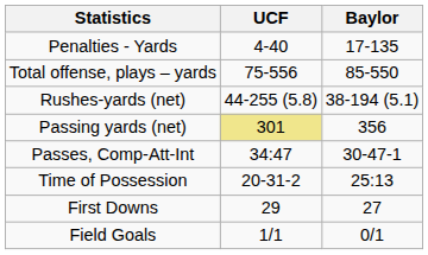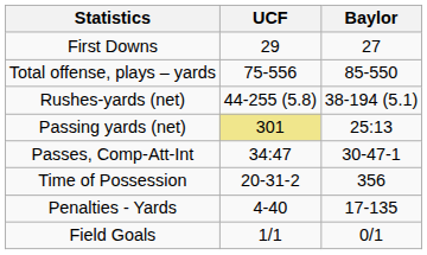 <table class="wikitable" style="text-align: center;">
 <tr>
 <th>Statistics</th>
 <th>UCF</th>
 <th>Baylor</th>
 </tr>
 <tr>
-<td>Penalties - Yards</td>
-<td>4-40</td>
-<td>17-135</td>
+<td>First Downs</td>
+<td>29</td>
+<td>27</td>
 </tr>
 <tr>
 <td>Total offense, plays – yards</td>
 <td>75-556</td>
 <td>85-550</td>
 </tr>
 <tr>
 <td>Rushes-yards (net)</td>
 <td>44-255 (5.8)</td>
 <td>38-194 (5.1)</td>
 </tr>
 <tr>
 <td>Passing yards (net)</td>
 <td style="background: khaki;">301</td>
-<td>356</td>
+<td>25:13</td>
 </tr>
 <tr>
 <td>Passes, Comp-Att-Int</td>
 <td>34:47</td>
 <td>30-47-1</td>
 </tr>
 <tr>
 <td>Time of Possession</td>
 <td>20-31-2</td>
-<td>25:13</td>
+<td>356</td>
 </tr>
 <tr>
-<td>First Downs</td>
-<td>29</td>
-<td>27</td>
+<td>Penalties - Yards</td>
+<td>4-40</td>
+<td>17-135</td>
 </tr>
 <tr>
 <td>Field Goals</td>
 <td>1/1</td>
 <td>0/1</td>
 </tr>
 </table>
